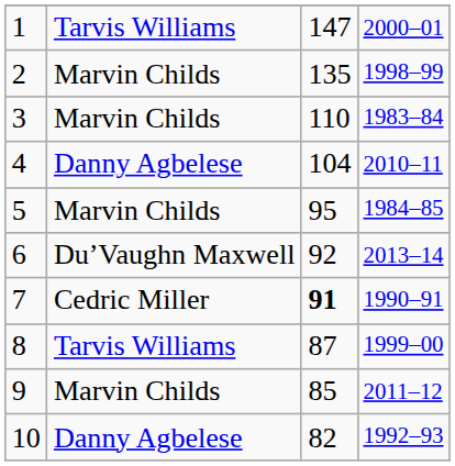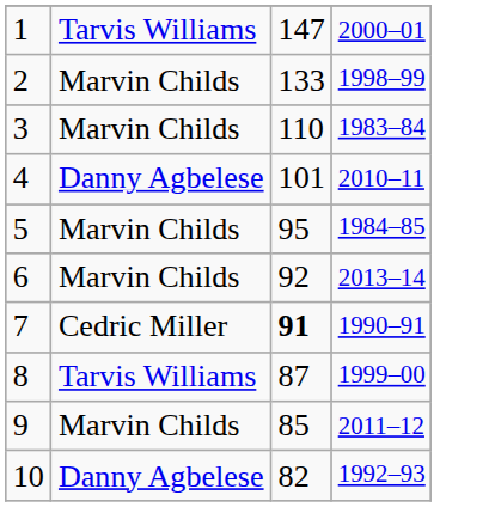 <table class="wikitable">
 <tr>
 </tr>
 <tr>
 <td>1</td>
 <td><a href='#'>Tarvis Williams</a></td>
 <td>147</td>
 <td style="font-size:80%;"><a href='#'>2000–01</a></td>
 </tr>
 <tr>
 <td>2</td>
 <td>Marvin Childs</td>
-<td>135</td>
+<td>133</td>
 <td style="font-size:80%;"><a href='#'>1998–99</a></td>
 </tr>
 <tr>
 <td>3</td>
 <td>Marvin Childs</td>
 <td>110</td>
 <td style="font-size:80%;"><a href='#'>1983–84</a></td>
 </tr>
 <tr>
 <td>4</td>
 <td><a href='#'>Danny Agbelese</a></td>
-<td>104</td>
+<td>101</td>
 <td style="font-size:80%;"><a href='#'>2010–11</a></td>
 </tr>
 <tr>
 <td>5</td>
 <td>Marvin Childs</td>
 <td>95</td>
 <td style="font-size:80%;"><a href='#'>1984–85</a></td>
 </tr>
 <tr>
 <td>6</td>
-<td>Du’Vaughn Maxwell</td>
+<td>Marvin Childs</td>
 <td>92</td>
 <td style="font-size:80%;"><a href='#'>2013–14</a></td>
 </tr>
 <tr>
 <td>7</td>
 <td>Cedric Miller</td>
 <td><strong>91</strong></td>
 <td style="font-size:80%;"><a href='#'>1990–91</a></td>
 </tr>
 <tr>
 <td>8</td>
 <td><a href='#'>Tarvis Williams</a></td>
 <td>87</td>
 <td style="font-size:80%;"><a href='#'>1999–00</a></td>
 </tr>
 <tr>
 <td>9</td>
 <td>Marvin Childs</td>
 <td>85</td>
 <td style="font-size:80%;"><a href='#'>2011–12</a></td>
 </tr>
 <tr>
 <td>10</td>
 <td><a href='#'>Danny Agbelese</a></td>
 <td>82</td>
 <td style="font-size:80%;"><a href='#'>1992–93</a></td>
 </tr>
 </table>
